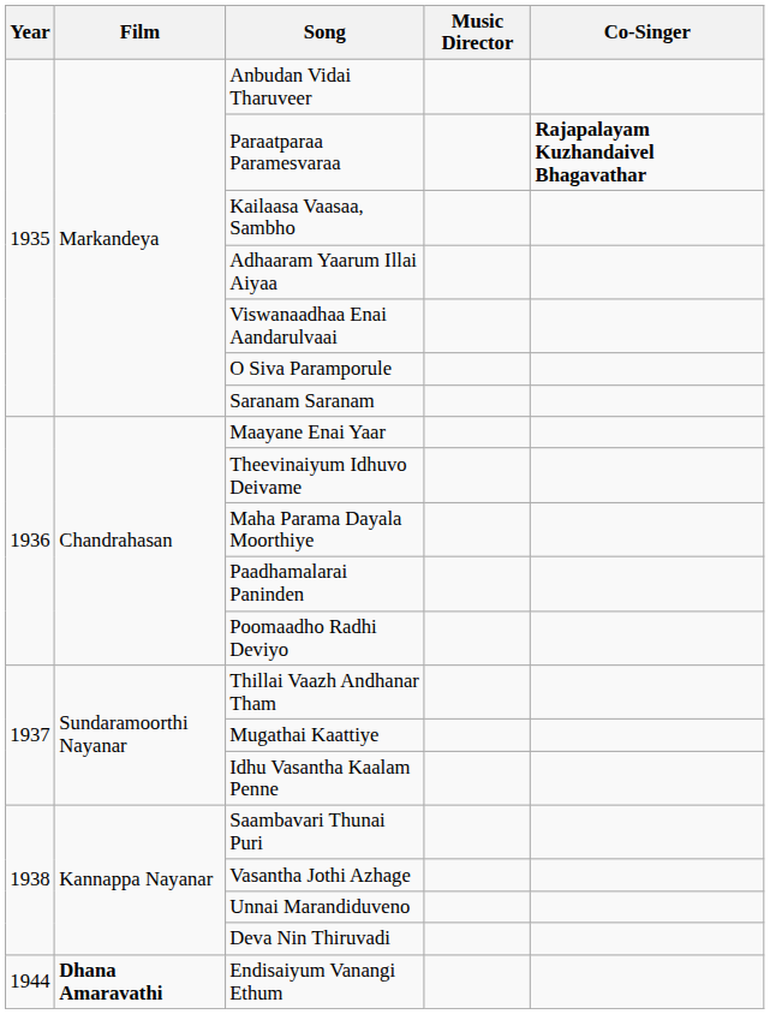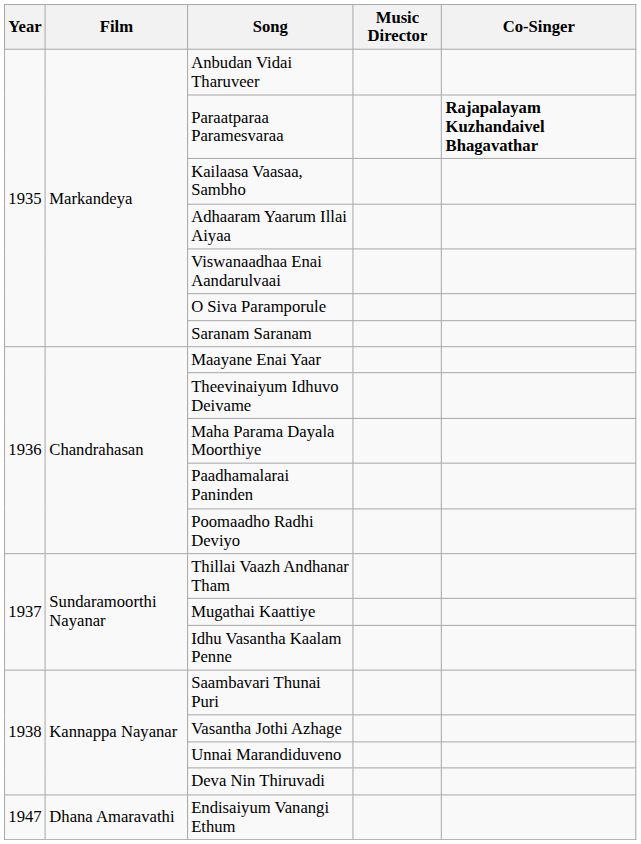 <table class="wikitable">
 <tr>
 <th>Year</th>
 <th>Film</th>
 <th>Song</th>
 <th>Music Director</th>
 <th>Co-Singer</th>
 </tr>
 <tr>
 <td rowspan=7>1935</td>
 <td rowspan=7>Markandeya</td>
 <td>Anbudan Vidai Tharuveer</td>
 <td></td>
 <td></td>
 </tr>
 <tr>
 <td>Paraatparaa Paramesvaraa</td>
 <td></td>
 <td><strong>Rajapalayam Kuzhandaivel Bhagavathar</strong></td>
 </tr>
 <tr>
 <td>Kailaasa Vaasaa, Sambho</td>
 <td></td>
 <td></td>
 </tr>
 <tr>
 <td>Adhaaram Yaarum Illai Aiyaa</td>
 <td></td>
 <td></td>
 </tr>
 <tr>
 <td>Viswanaadhaa Enai Aandarulvaai</td>
 <td></td>
 <td></td>
 </tr>
 <tr>
 <td>O Siva Paramporule</td>
 <td></td>
 <td></td>
 </tr>
 <tr>
 <td>Saranam Saranam</td>
 <td></td>
 <td></td>
 </tr>
 <tr>
 <td rowspan=5>1936</td>
 <td rowspan=5>Chandrahasan</td>
 <td>Maayane Enai Yaar</td>
 <td></td>
 <td></td>
 </tr>
 <tr>
 <td>Theevinaiyum Idhuvo Deivame</td>
 <td></td>
 <td></td>
 </tr>
 <tr>
 <td>Maha Parama Dayala Moorthiye</td>
 <td></td>
 <td></td>
 </tr>
 <tr>
 <td>Paadhamalarai Paninden</td>
 <td></td>
 <td></td>
 </tr>
 <tr>
 <td>Poomaadho Radhi Deviyo</td>
 <td></td>
 <td></td>
 </tr>
 <tr>
 <td rowspan=3>1937</td>
 <td rowspan=3>Sundaramoorthi Nayanar</td>
 <td>Thillai Vaazh Andhanar Tham</td>
 <td></td>
 <td></td>
 </tr>
 <tr>
 <td>Mugathai Kaattiye</td>
 <td></td>
 <td></td>
 </tr>
 <tr>
 <td>Idhu Vasantha Kaalam Penne</td>
 <td></td>
 <td></td>
 </tr>
 <tr>
 <td rowspan=4>1938</td>
 <td rowspan=4>Kannappa Nayanar</td>
 <td>Saambavari Thunai Puri</td>
 <td></td>
 <td></td>
 </tr>
 <tr>
 <td>Vasantha Jothi Azhage</td>
 <td></td>
 <td></td>
 </tr>
 <tr>
 <td>Unnai Marandiduveno</td>
 <td></td>
 <td></td>
 </tr>
 <tr>
 <td>Deva Nin Thiruvadi</td>
 <td></td>
 <td></td>
 </tr>
 <tr>
-<td>1944</td>
-<td><strong>Dhana Amaravathi</strong></td>
+<td>1947</td>
+<td>Dhana Amaravathi</td>
 <td>Endisaiyum Vanangi Ethum</td>
 <td></td>
 <td></td>
 </tr>
 </table>
